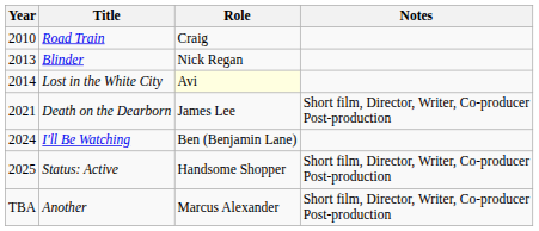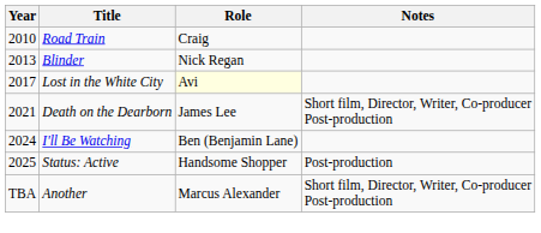 <table class="wikitable sortable">
 <tr>
 <th>Year</th>
 <th>Title</th>
 <th>Role</th>
 <th>Notes</th>
 </tr>
 <tr>
 <td>2010</td>
 <td><em><a href='#'>Road Train</a></em></td>
 <td>Craig</td>
 <td></td>
 </tr>
 <tr>
 <td>2013</td>
 <td><em><a href='#'>Blinder</a></em></td>
 <td>Nick Regan</td>
 <td></td>
 </tr>
 <tr>
-<td>2014</td>
+<td>2017</td>
 <td><em>Lost in the White City</em></td>
 <td style="background: lightyellow;">Avi</td>
 <td></td>
 </tr>
 <tr>
 <td>2021</td>
 <td><em>Death on the Dearborn</em></td>
 <td>James Lee</td>
 <td>Short film, Director, Writer, Co-producer<br>Post-production</td>
 </tr>
 <tr>
 <td>2024</td>
 <td><em><a href='#'>I'll Be Watching</a></em></td>
 <td>Ben (Benjamin Lane)</td>
 </tr>
 <tr>
 <td>2025</td>
 <td><em>Status: Active</em></td>
 <td>Handsome Shopper</td>
-<td>Short film, Director, Writer, Co-producer<br>Post-production</td>
+<td>Post-production</td>
 </tr>
 <tr>
 <td>TBA</td>
 <td><em>Another</em></td>
 <td>Marcus Alexander</td>
 <td>Short film, Director, Writer, Co-producer<br>Post-production</td>
 </tr>
 </table>
